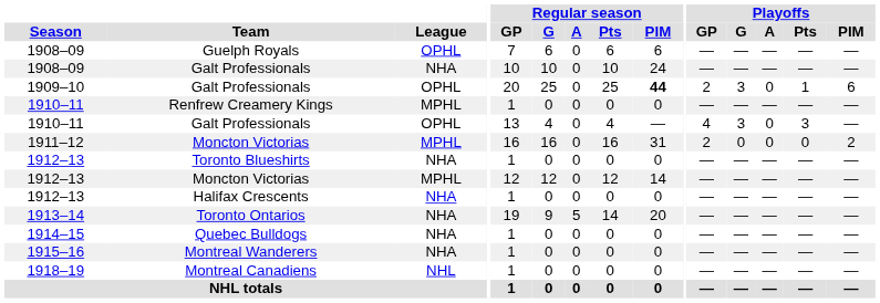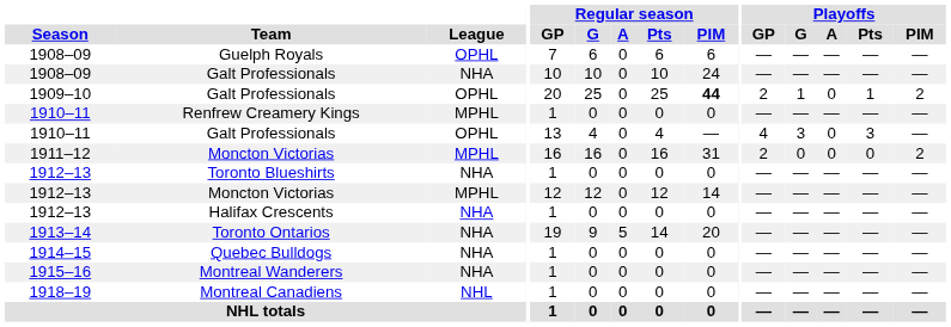 <table border="0" cellpadding="1" cellspacing="0" style="text-align:center; width:75%">
 <tr bgcolor="#e0e0e0">
 <th colspan="3" bgcolor="#ffffff"></th>
 <th rowspan="99" bgcolor="#ffffff"></th>
 <th colspan="5"><a href='#'>Regular season</a></th>
 <th rowspan="99" bgcolor="#ffffff"></th>
 <th colspan="5"><a href='#'>Playoffs</a></th>
 </tr>
 <tr bgcolor="#e0e0e0">
 <th><a href='#'>Season</a></th>
 <th>Team</th>
 <th>League</th>
 <th>GP</th>
 <th><a href='#'>G</a></th>
 <th><a href='#'>A</a></th>
 <th><a href='#'>Pts</a></th>
 <th><a href='#'>PIM</a></th>
 <th>GP</th>
 <th>G</th>
 <th>A</th>
 <th>Pts</th>
 <th>PIM</th>
 </tr>
 <tr ALIGN="center">
 <td>1908–09</td>
 <td>Guelph Royals</td>
 <td><a href='#'>OPHL</a></td>
 <td>7</td>
 <td>6</td>
 <td>0</td>
 <td>6</td>
 <td>6</td>
 <td>—</td>
 <td>—</td>
 <td>—</td>
 <td>—</td>
 <td>—</td>
 </tr>
 <tr ALIGN="center"  bgcolor="#f0f0f0">
 <td>1908–09</td>
 <td>Galt Professionals</td>
 <td>NHA</td>
 <td>10</td>
 <td>10</td>
 <td>0</td>
 <td>10</td>
 <td>24</td>
 <td>—</td>
 <td>—</td>
 <td>—</td>
 <td>—</td>
 <td>—</td>
 </tr>
 <tr ALIGN="center">
 <td>1909–10</td>
 <td>Galt Professionals</td>
 <td>OPHL</td>
 <td>20</td>
 <td>25</td>
 <td>0</td>
 <td>25</td>
 <td><strong>44</strong></td>
 <td>2</td>
-<td>3</td>
+<td>1</td>
 <td>0</td>
 <td>1</td>
-<td>6</td>
+<td>2</td>
 </tr>
 <tr ALIGN="center"  bgcolor="#f0f0f0">
 <td><a href='#'>1910–11</a></td>
 <td>Renfrew Creamery Kings</td>
 <td>MPHL</td>
 <td>1</td>
 <td>0</td>
 <td>0</td>
 <td>0</td>
 <td>0</td>
 <td>—</td>
 <td>—</td>
 <td>—</td>
 <td>—</td>
 <td>—</td>
 </tr>
 <tr ALIGN="center">
 <td>1910–11</td>
 <td>Galt Professionals</td>
 <td>OPHL</td>
 <td>13</td>
 <td>4</td>
 <td>0</td>
 <td>4</td>
 <td>—</td>
 <td>4</td>
 <td>3</td>
 <td>0</td>
 <td>3</td>
 <td>—</td>
 </tr>
 <tr ALIGN="center"  bgcolor="#f0f0f0">
 <td>1911–12</td>
 <td><a href='#'>Moncton Victorias</a></td>
 <td><a href='#'>MPHL</a></td>
 <td>16</td>
 <td>16</td>
 <td>0</td>
 <td>16</td>
 <td>31</td>
 <td>2</td>
 <td>0</td>
 <td>0</td>
 <td>0</td>
 <td>2</td>
 </tr>
 <tr ALIGN="center">
 <td><a href='#'>1912–13</a></td>
 <td><a href='#'>Toronto Blueshirts</a></td>
 <td>NHA</td>
 <td>1</td>
 <td>0</td>
 <td>0</td>
 <td>0</td>
 <td>0</td>
 <td>—</td>
 <td>—</td>
 <td>—</td>
 <td>—</td>
 <td>—</td>
 </tr>
 <tr ALIGN="center"  bgcolor="#f0f0f0">
 <td>1912–13</td>
 <td>Moncton Victorias</td>
 <td>MPHL</td>
 <td>12</td>
 <td>12</td>
 <td>0</td>
 <td>12</td>
 <td>14</td>
 <td>—</td>
 <td>—</td>
 <td>—</td>
 <td>—</td>
 <td>—</td>
 </tr>
 <tr ALIGN="center">
 <td>1912–13</td>
 <td>Halifax Crescents</td>
 <td><a href='#'>NHA</a></td>
 <td>1</td>
 <td>0</td>
 <td>0</td>
 <td>0</td>
 <td>0</td>
 <td>—</td>
 <td>—</td>
 <td>—</td>
 <td>—</td>
 <td>—</td>
 </tr>
 <tr ALIGN="center"  bgcolor="#f0f0f0">
 <td><a href='#'>1913–14</a></td>
 <td><a href='#'>Toronto Ontarios</a></td>
 <td>NHA</td>
 <td>19</td>
 <td>9</td>
 <td>5</td>
 <td>14</td>
 <td>20</td>
 <td>—</td>
 <td>—</td>
 <td>—</td>
 <td>—</td>
 <td>—</td>
 </tr>
 <tr ALIGN="center">
 <td><a href='#'>1914–15</a></td>
 <td><a href='#'>Quebec Bulldogs</a></td>
 <td>NHA</td>
 <td>1</td>
 <td>0</td>
 <td>0</td>
 <td>0</td>
 <td>0</td>
 <td>—</td>
 <td>—</td>
 <td>—</td>
 <td>—</td>
 <td>—</td>
 </tr>
 <tr ALIGN="center"  bgcolor="#f0f0f0">
 <td><a href='#'>1915–16</a></td>
 <td><a href='#'>Montreal Wanderers</a></td>
 <td>NHA</td>
 <td>1</td>
 <td>0</td>
 <td>0</td>
 <td>0</td>
 <td>0</td>
 <td>—</td>
 <td>—</td>
 <td>—</td>
 <td>—</td>
 <td>—</td>
 </tr>
 <tr ALIGN="center">
 <td><a href='#'>1918–19</a></td>
 <td><a href='#'>Montreal Canadiens</a></td>
 <td><a href='#'>NHL</a></td>
 <td>1</td>
 <td>0</td>
 <td>0</td>
 <td>0</td>
 <td>0</td>
 <td>—</td>
 <td>—</td>
 <td>—</td>
 <td>—</td>
 <td>—</td>
 </tr>
 <tr ALIGN="center" bgcolor="#e0e0e0">
 <th colspan="3">NHL totals</th>
 <th>1</th>
 <th>0</th>
 <th>0</th>
 <th>0</th>
 <th>0</th>
 <th>—</th>
 <th>—</th>
 <th>—</th>
 <th>—</th>
 <th>—</th>
 </tr>
 </table>
